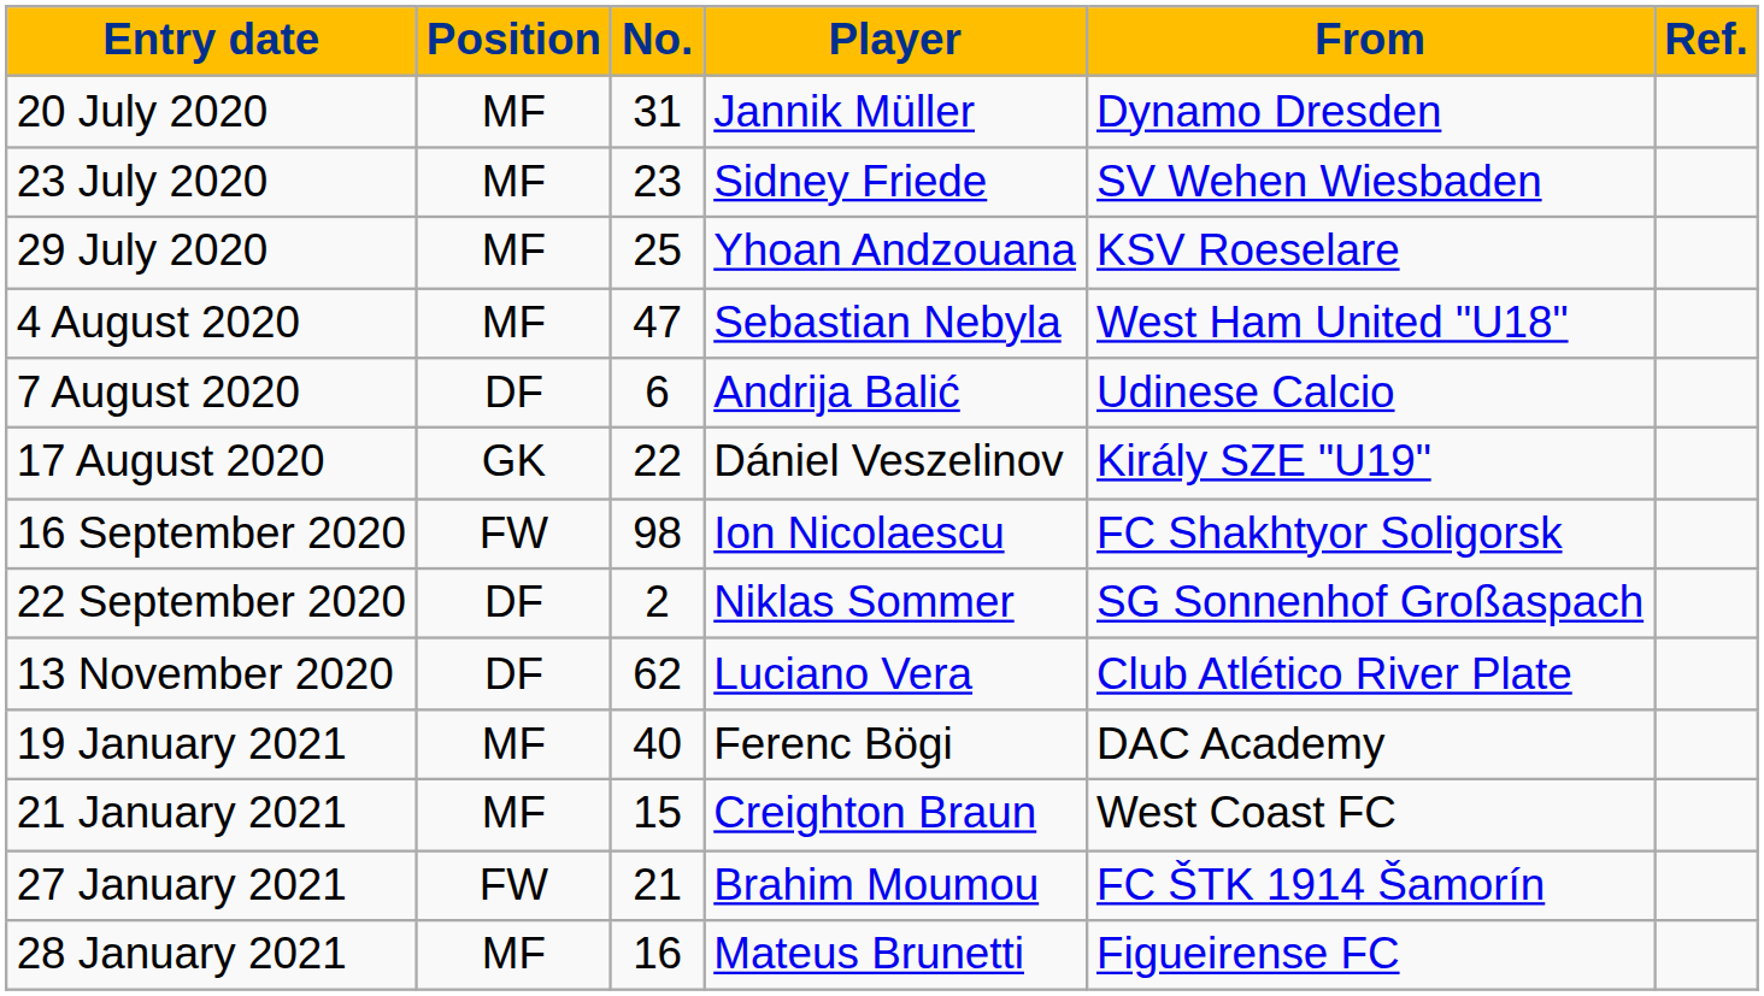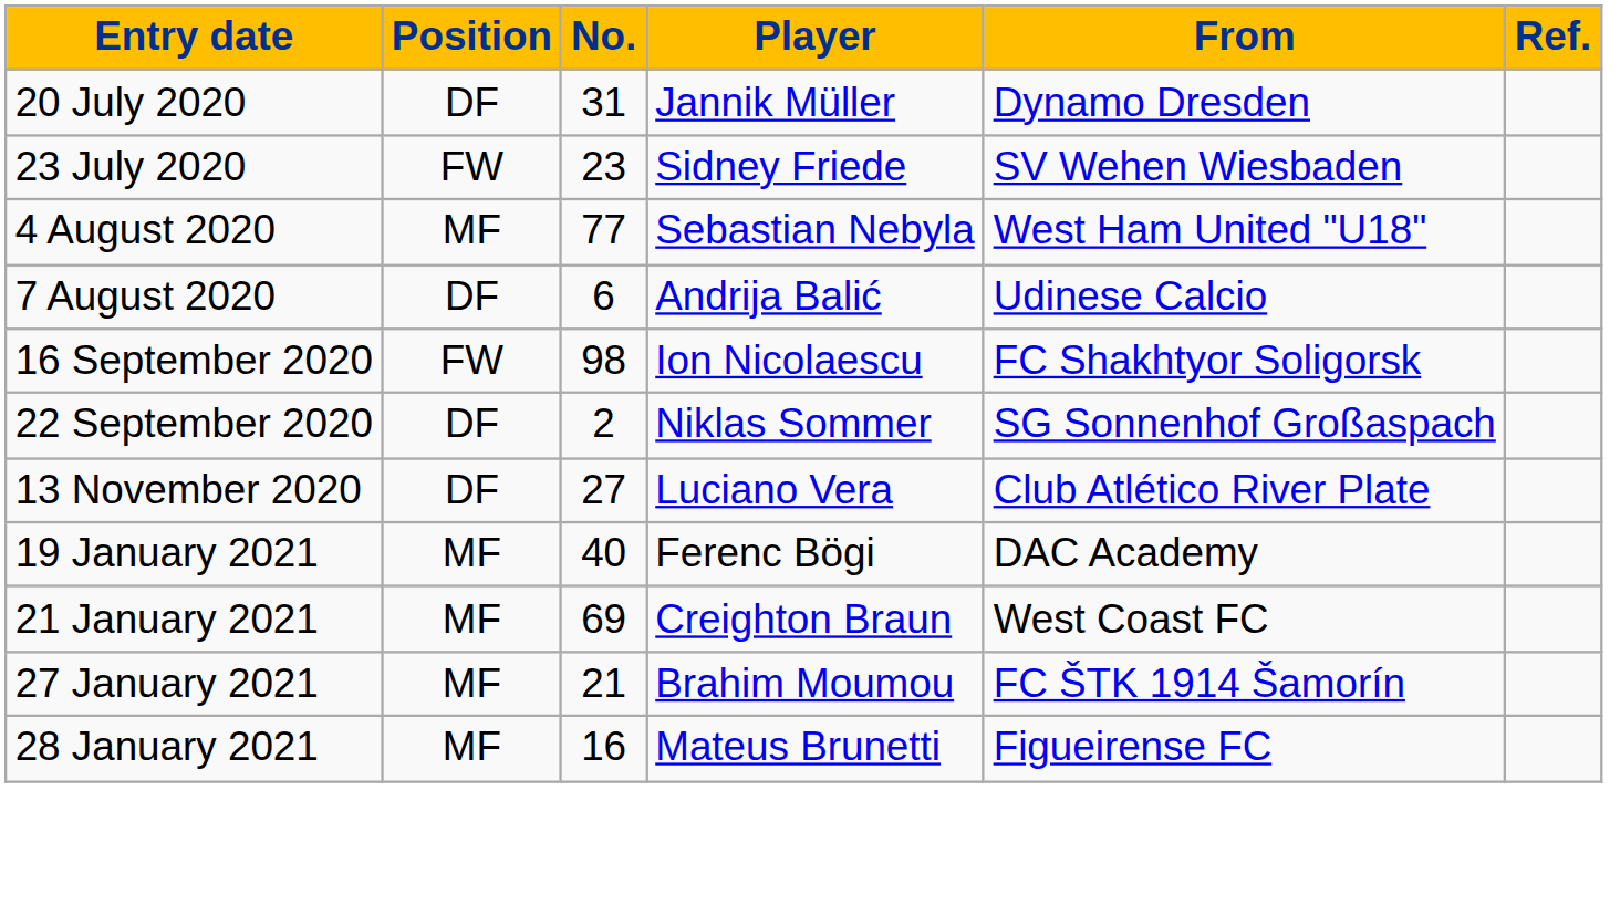 <table class="wikitable sortable">
 <tr>
 <th style="background:#FFBF00; color:#00308F;"><strong>Entry date</strong></th>
 <th style="background:#FFBF00; color:#00308F;"><strong>Position</strong></th>
 <th style="background:#FFBF00; color:#00308F;"><strong>No.</strong></th>
 <th style="background:#FFBF00; color:#00308F;"><strong>Player</strong></th>
 <th style="background:#FFBF00; color:#00308F;"><strong>From</strong></th>
 <th style="background:#FFBF00; color:#00308F;"><strong>Ref.</strong></th>
 </tr>
 <tr>
 <td>20 July 2020</td>
-<td style="text-align:center;">MF</td>
+<td style="text-align:center;">DF</td>
 <td style="text-align:center;">31</td>
 <td style="text-align:left;"> <a href='#'>Jannik Müller</a></td>
 <td style="text-align:left;"> <a href='#'>Dynamo Dresden</a></td>
 <td></td>
 </tr>
 <tr>
 <td>23 July 2020</td>
-<td style="text-align:center;">MF</td>
+<td style="text-align:center;">FW</td>
 <td style="text-align:center;">23</td>
 <td style="text-align:left;"> <a href='#'>Sidney Friede</a></td>
 <td style="text-align:left;"> <a href='#'>SV Wehen Wiesbaden</a></td>
 <td></td>
 </tr>
 <tr>
-<td>29 July 2020</td>
-<td style="text-align:center;">MF</td>
-<td style="text-align:center;">25</td>
-<td style="text-align:left;"> <a href='#'>Yhoan Andzouana</a></td>
-<td style="text-align:left;"> <a href='#'>KSV Roeselare</a></td>
-<td></td>
-</tr>
-<tr>
 <td>4 August 2020</td>
 <td style="text-align:center;">MF</td>
-<td style="text-align:center;">47</td>
+<td style="text-align:center;">77</td>
 <td style="text-align:left;"> <a href='#'>Sebastian Nebyla</a></td>
 <td style="text-align:left;"> <a href='#'>West Ham United "U18"</a></td>
 <td></td>
 </tr>
 <tr>
 <td>7 August 2020</td>
 <td style="text-align:center;">DF</td>
 <td style="text-align:center;">6</td>
 <td style="text-align:left;"> <a href='#'>Andrija Balić</a></td>
 <td style="text-align:left;"> <a href='#'>Udinese Calcio</a></td>
-<td></td>
-</tr>
-<tr>
-<td>17 August 2020</td>
-<td style="text-align:center;">GK</td>
-<td style="text-align:center;">22</td>
-<td style="text-align:left;"> Dániel Veszelinov</td>
-<td style="text-align:left;"> <a href='#'>Király SZE "U19"</a></td>
 <td></td>
 </tr>
 <tr>
 <td>16 September 2020</td>
 <td style="text-align:center;">FW</td>
 <td style="text-align:center;">98</td>
 <td style="text-align:left;"> <a href='#'>Ion Nicolaescu</a></td>
 <td style="text-align:left;"> <a href='#'>FC Shakhtyor Soligorsk</a></td>
 <td></td>
 </tr>
 <tr>
 <td>22 September 2020</td>
 <td style="text-align:center;">DF</td>
 <td style="text-align:center;">2</td>
 <td style="text-align:left;"> <a href='#'>Niklas Sommer</a></td>
 <td style="text-align:left;"> <a href='#'>SG Sonnenhof Großaspach</a></td>
 <td></td>
 </tr>
 <tr>
 <td>13 November 2020</td>
 <td style="text-align:center;">DF</td>
-<td style="text-align:center;">62</td>
+<td style="text-align:center;">27</td>
 <td style="text-align:left;"> <a href='#'>Luciano Vera</a></td>
 <td style="text-align:left;"> <a href='#'>Club Atlético River Plate</a></td>
 <td></td>
 </tr>
 <tr>
 <td>19 January 2021</td>
 <td style="text-align:center;">MF</td>
 <td style="text-align:center">40</td>
 <td style="text-align:left;"> Ferenc Bögi</td>
 <td style="text-align:left;">DAC Academy</td>
 <td></td>
 </tr>
 <tr>
 <td>21 January 2021</td>
 <td style="text-align:center;">MF</td>
-<td style="text-align:center">15</td>
+<td style="text-align:center">69</td>
 <td style="text-align:left;"> <a href='#'>Creighton Braun</a></td>
 <td style="text-align:left;"> West Coast FC</td>
 <td></td>
 </tr>
 <tr>
 <td>27 January 2021</td>
-<td style="text-align:center;">FW</td>
+<td style="text-align:center;">MF</td>
 <td style="text-align:center">21</td>
 <td style="text-align:left;"> <a href='#'>Brahim Moumou</a></td>
 <td style="text-align:left;"> <a href='#'>FC ŠTK 1914 Šamorín</a></td>
 <td></td>
 </tr>
 <tr>
 <td>28 January 2021</td>
 <td style="text-align:center;">MF</td>
 <td style="text-align:center">16</td>
 <td style="text-align:left;"> <a href='#'>Mateus Brunetti</a></td>
 <td style="text-align:left;"> <a href='#'>Figueirense FC</a></td>
 <td></td>
 </tr>
 </table>
